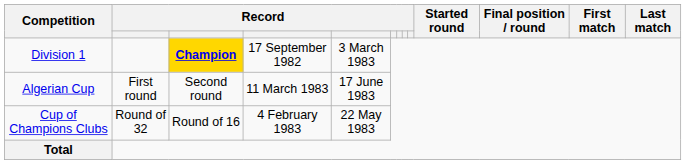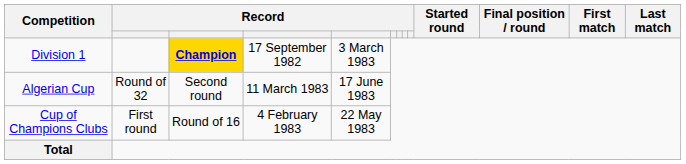 <table class="wikitable" style="text-align: center">
 <tr>
 <th rowspan=2>Competition</th>
 <th colspan=8>Record</th>
 <th rowspan=2>Started round</th>
 <th rowspan=2>Final position / round</th>
 <th rowspan=2>First match</th>
 <th rowspan=2>Last match</th>
 </tr>
 <tr>
 <th></th>
 <th></th>
 <th></th>
 <th></th>
 <th></th>
 <th></th>
 <th></th>
 <th></th>
 </tr>
 <tr>
 <td><a href='#'>Division 1</a><br></td>
 <td></td>
 <td style="background:gold;"><a href='#'><strong>Champion</strong></a></td>
 <td>17 September 1982</td>
 <td>3 March 1983</td>
 </tr>
 <tr>
 <td><a href='#'>Algerian Cup</a><br></td>
-<td>First round</td>
+<td>Round of 32</td>
 <td>Second round</td>
 <td>11 March 1983</td>
 <td>17 June 1983</td>
 </tr>
 <tr>
 <td><a href='#'>Cup of Champions Clubs</a><br></td>
-<td>Round of 32</td>
+<td>First round</td>
 <td>Round of 16</td>
 <td>4 February 1983</td>
 <td>22 May 1983</td>
 </tr>
 <tr>
 <th>Total<br></th>
 </tr>
 </table>
